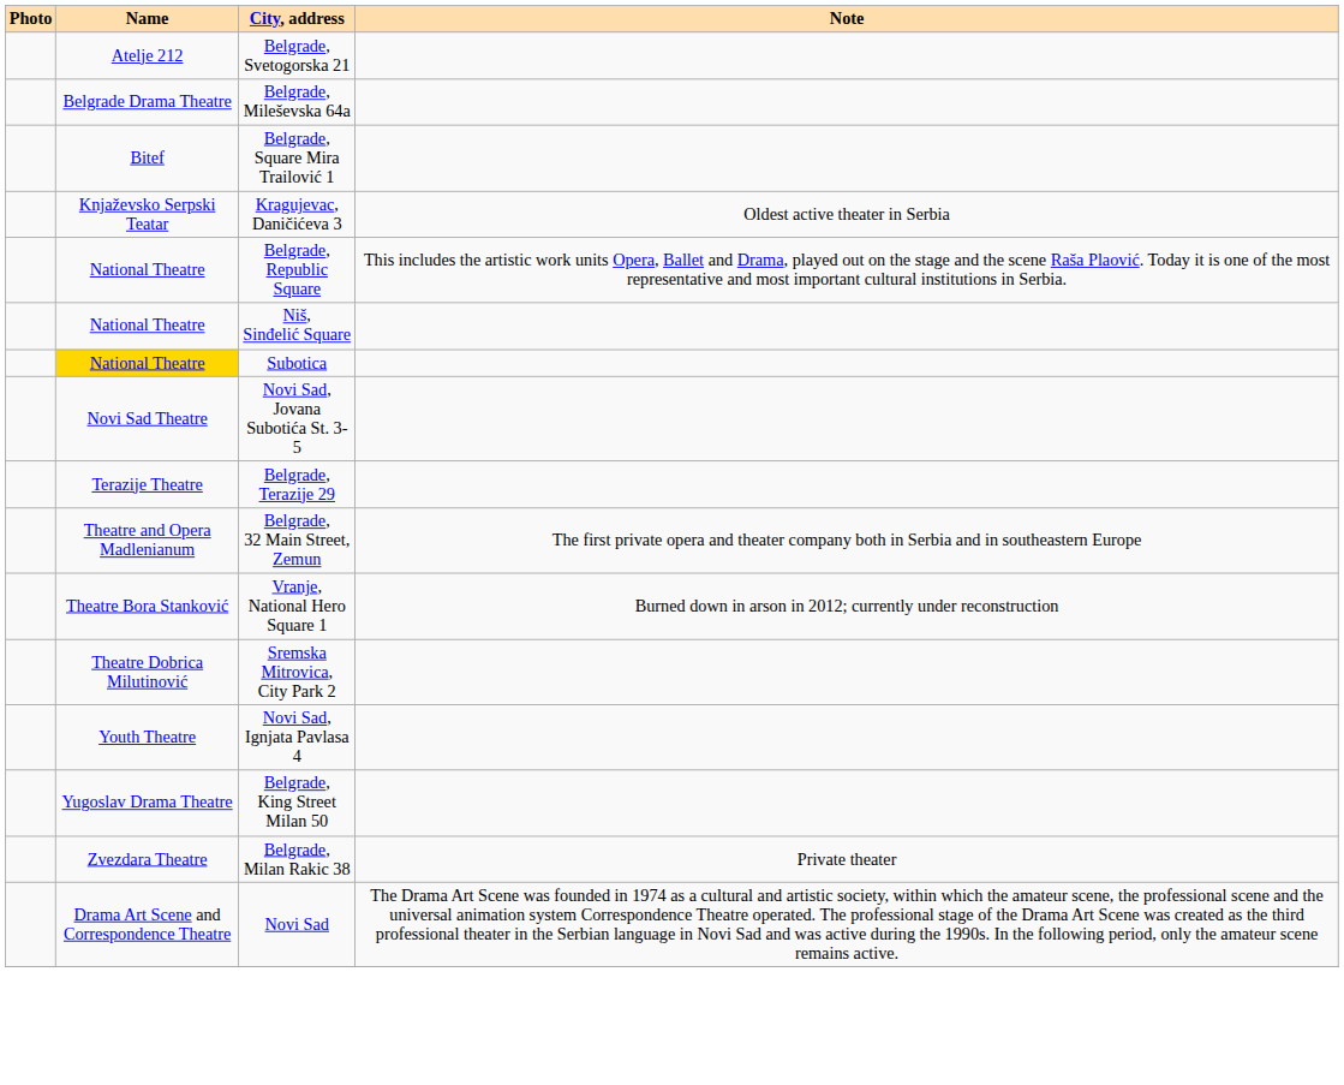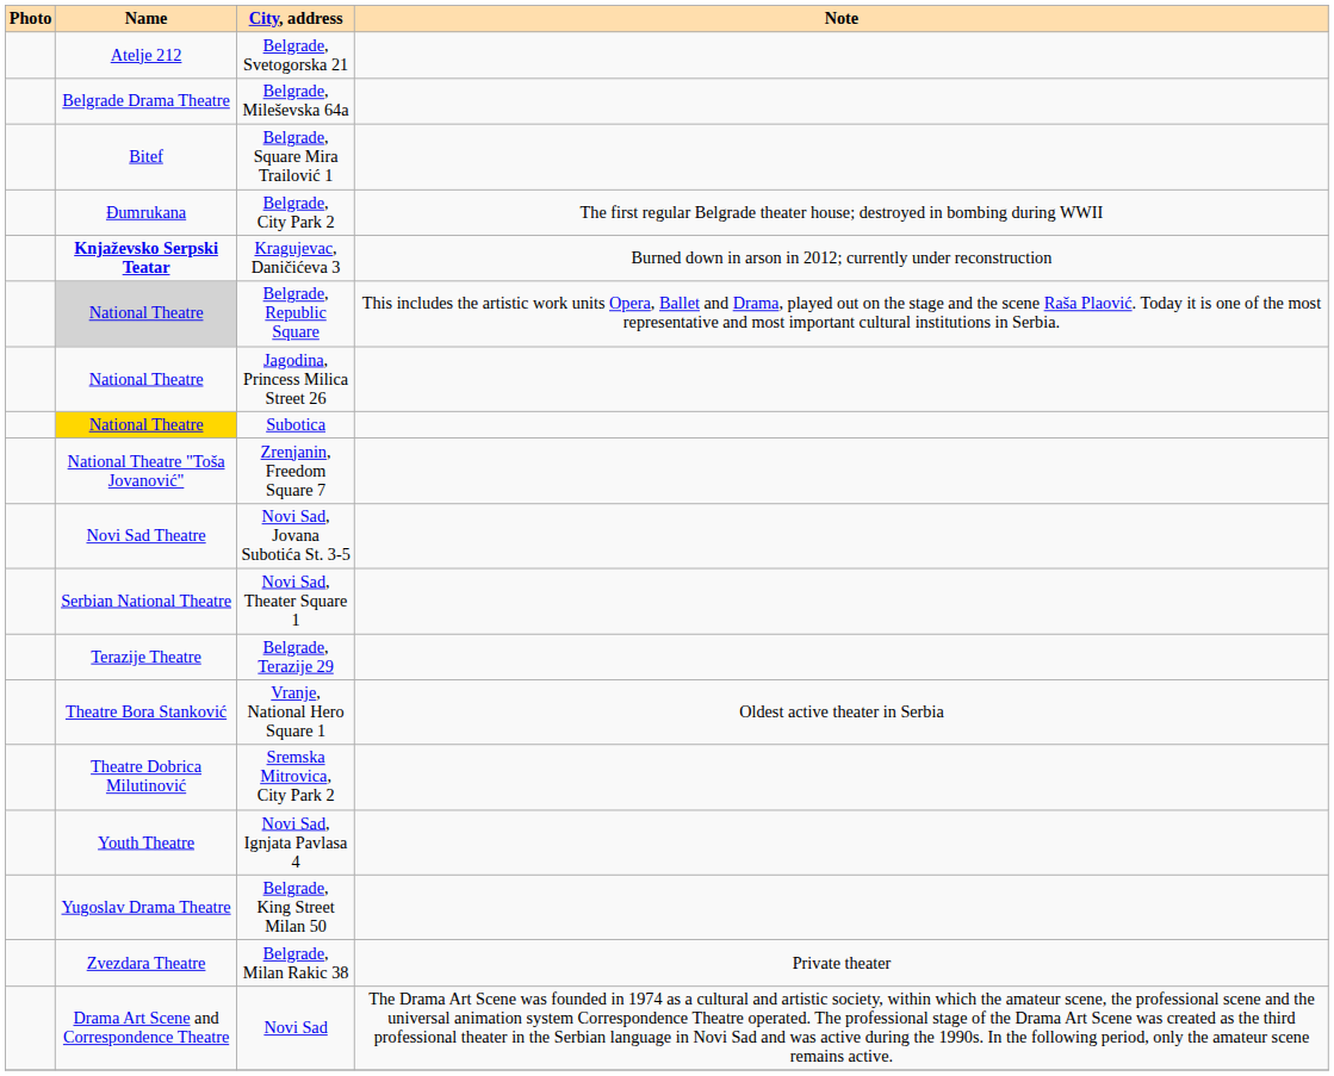 <table align="center" class="wikitable sortable">
 <tr>
 <th style=background:#FFDEAD;>Photo</th>
 <th style=background:#FFDEAD;>Name</th>
 <th style=background:#FFDEAD;><a href='#'>City</a>, address</th>
 <th style=background:#FFDEAD;>Note</th>
 </tr>
 <tr>
 <td align="center"></td>
 <td align="center"><a href='#'>Atelje 212</a></td>
 <td align="center"><a href='#'>Belgrade</a>,<br>Svetogorska 21</td>
 <td align="center"></td>
 </tr>
 <tr>
 <td align="center"></td>
 <td align="center"><a href='#'>Belgrade Drama Theatre</a></td>
 <td align="center"><a href='#'>Belgrade</a>,<br>Mileševska 64a</td>
 <td align="center"></td>
 </tr>
 <tr>
 <td align="center"></td>
 <td align="center"><a href='#'>Bitef</a></td>
 <td align="center"><a href='#'>Belgrade</a>,<br>Square Mira Trailović 1</td>
 <td align="center"></td>
 </tr>
 <tr>
 <td align="center"></td>
-<td align="center"><a href='#'>Knjaževsko Serpski Teatar</a></td>
-<td align="center"><a href='#'>Kragujevac</a>,<br>Daničićeva 3</td>
-<td align="center">Oldest active theater in Serbia</td>
+<td align="center"><a href='#'>Đumrukana</a></td>
+<td align="center"><a href='#'>Belgrade</a>,<br>City Park 2</td>
+<td align="center">The first regular Belgrade theater house; destroyed in bombing during WWII</td>
 </tr>
 <tr>
 <td align="center"></td>
-<td align="center"><a href='#'>National Theatre</a></td>
+<td align="center"><strong><a href='#'>Knjaževsko Serpski Teatar</a></strong></td>
+<td align="center"><a href='#'>Kragujevac</a>,<br>Daničićeva 3</td>
+<td align="center">Burned down in arson in 2012; currently under reconstruction</td>
+</tr>
+<tr>
+<td align="center"></td>
+<td align="center" style="background: lightgrey;"><a href='#'>National Theatre</a></td>
 <td align="center"><a href='#'>Belgrade</a>,<br><a href='#'>Republic Square</a></td>
 <td align="center">This includes the artistic work units <a href='#'>Opera</a>, <a href='#'>Ballet</a> and <a href='#'>Drama</a>, played out on the stage and the scene <a href='#'>Raša Plaović</a>. Today it is one of the most representative and most important cultural institutions in Serbia.</td>
 </tr>
 <tr>
 <td align="center"></td>
 <td align="center"><a href='#'>National Theatre</a></td>
-<td align="center"><a href='#'>Niš</a>,<br><a href='#'>Sinđelić Square</a></td>
+<td align="center"><a href='#'>Jagodina</a>,<br>Princess Milica Street 26</td>
 <td align="center"></td>
 </tr>
 <tr>
 <td align="center"></td>
 <td align="center" style="background: gold;"><a href='#'>National Theatre</a></td>
 <td align="center"><a href='#'>Subotica</a></td>
 <td align="center"></td>
 </tr>
 <tr>
 <td align="center"></td>
+<td align="center"><a href='#'>National Theatre "Toša Jovanović"</a></td>
+<td align="center"><a href='#'>Zrenjanin</a>,<br>Freedom Square 7</td>
+<td align="center"></td>
+</tr>
+<tr>
+<td align="center"></td>
 <td align="center"><a href='#'>Novi Sad Theatre</a></td>
 <td align="center"><a href='#'>Novi Sad</a>,<br>Jovana Subotića St. 3-5</td>
+<td align="center"></td>
+</tr>
+<tr>
+<td align="center"></td>
+<td align="center"><a href='#'>Serbian National Theatre</a></td>
+<td align="center"><a href='#'>Novi Sad</a>,<br>Theater Square 1</td>
 <td align="center"></td>
 </tr>
 <tr>
 <td align="center"></td>
 <td align="center"><a href='#'>Terazije Theatre</a></td>
 <td align="center"><a href='#'>Belgrade</a>,<br><a href='#'>Terazije 29</a></td>
 <td align="center"></td>
 </tr>
 <tr>
 <td align="center"></td>
-<td align="center"><a href='#'>Theatre and Opera Madlenianum</a></td>
-<td align="center"><a href='#'>Belgrade</a>,<br>32 Main Street, <a href='#'>Zemun</a></td>
-<td align="center">The first private opera and theater company both in Serbia and in southeastern Europe</td>
-</tr>
-<tr>
-<td align="center"></td>
 <td align="center"><a href='#'>Theatre Bora Stanković</a></td>
 <td align="center"><a href='#'>Vranje</a>,<br>National Hero Square 1</td>
-<td align="center">Burned down in arson in 2012; currently under reconstruction</td>
+<td align="center">Oldest active theater in Serbia</td>
 </tr>
 <tr>
 <td align="center"></td>
 <td align="center"><a href='#'>Theatre Dobrica Milutinović</a></td>
 <td align="center"><a href='#'>Sremska Mitrovica</a>,<br>City Park 2</td>
 <td align="center"></td>
 </tr>
 <tr>
 <td align="center"></td>
 <td align="center"><a href='#'>Youth Theatre</a></td>
 <td align="center"><a href='#'>Novi Sad</a>,<br>Ignjata Pavlasa 4</td>
 <td align="center"></td>
 </tr>
 <tr>
 <td align="center"></td>
 <td align="center"><a href='#'>Yugoslav Drama Theatre</a></td>
 <td align="center"><a href='#'>Belgrade</a>,<br>King Street Milan 50</td>
 <td align="center"></td>
 </tr>
 <tr>
 <td align="center"></td>
 <td align="center"><a href='#'>Zvezdara Theatre</a></td>
 <td align="center"><a href='#'>Belgrade</a>,<br>Milan Rakic 38</td>
 <td align="center">Private theater</td>
 </tr>
 <tr>
 <td align="center"></td>
 <td align="center"><a href='#'>Drama Art Scene</a> and <a href='#'>Correspondence Theatre</a></td>
 <td align="center"><a href='#'>Novi Sad</a></td>
 <td align="center">The Drama Art Scene was founded in 1974 as a cultural and artistic society, within which the amateur scene, the professional scene and the universal animation system Correspondence Theatre operated. The professional stage of the Drama Art Scene was created as the third professional theater in the Serbian language in Novi Sad and was active during the 1990s. In the following period, only the amateur scene remains active.</td>
 </tr>
 <tr>
 </tr>
 </table>
